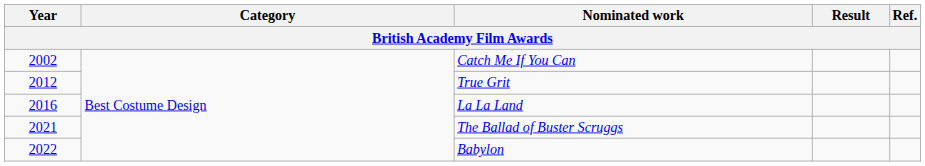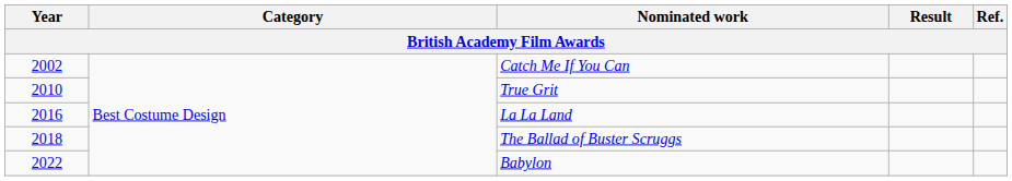 <table class=wikitable>
 <tr>
 <th scope="col" style="width:5em;">Year</th>
 <th scope="col" style="width:26em;">Category</th>
 <th scope="col" style="width:25em;">Nominated work</th>
 <th scope="col" style="width:5em;">Result</th>
 <th>Ref.</th>
 </tr>
 <tr>
 <th colspan="5"><a href='#'>British Academy Film Awards</a></th>
 </tr>
 <tr>
 <td style="text-align:center;"><a href='#'>2002</a></td>
 <td rowspan="5"><a href='#'>Best Costume Design</a></td>
 <td><em><a href='#'>Catch Me If You Can</a></em></td>
 <td></td>
 <td style="text-align:center;"></td>
 </tr>
 <tr>
-<td style="text-align:center;"><a href='#'>2012</a></td>
+<td style="text-align:center;"><a href='#'>2010</a></td>
 <td><em><a href='#'>True Grit</a></em></td>
 <td></td>
 <td style="text-align:center;"></td>
 </tr>
 <tr>
 <td style="text-align:center;"><a href='#'>2016</a></td>
 <td><em><a href='#'>La La Land</a></em></td>
 <td></td>
 <td style="text-align:center;"></td>
 </tr>
 <tr>
-<td style="text-align:center;"><a href='#'>2021</a></td>
+<td style="text-align:center;"><a href='#'>2018</a></td>
 <td><em><a href='#'>The Ballad of Buster Scruggs</a></em></td>
 <td></td>
 <td style="text-align:center;"></td>
 </tr>
 <tr>
 <td style="text-align:center;"><a href='#'>2022</a></td>
 <td><em><a href='#'>Babylon</a></em></td>
 <td></td>
 <td style="text-align:center;"></td>
 </tr>
 </table>
